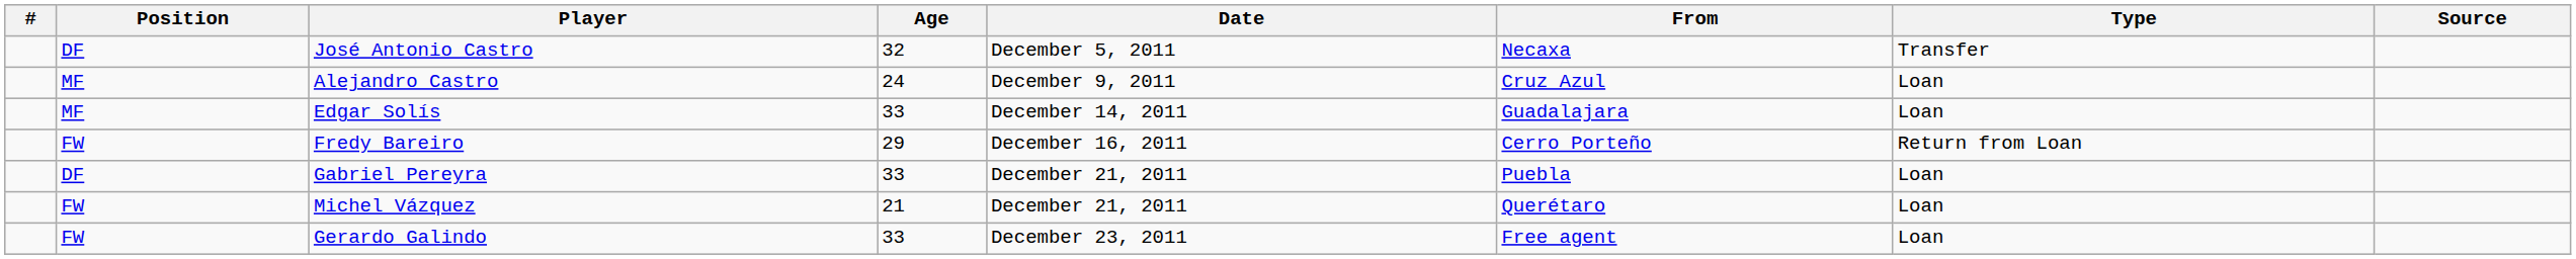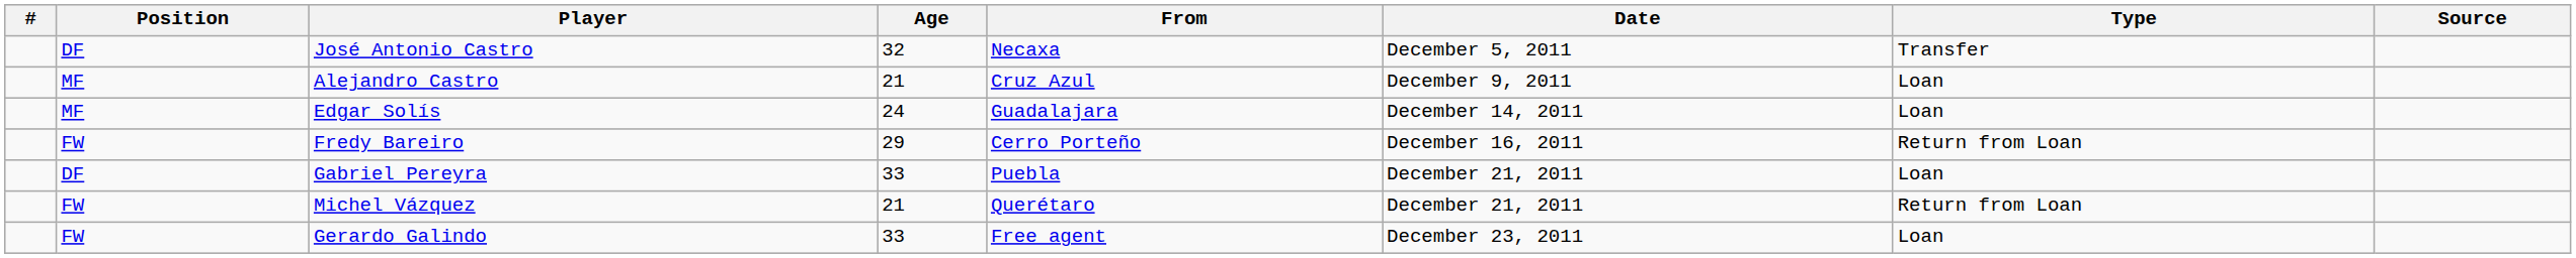 <table class="wikitable sortable" style="width:83%; text-align:center; font-size:95%; text-align:left;">
 <tr>
 <th><strong>#</strong></th>
 <th><strong>Position</strong></th>
 <th><strong>Player</strong></th>
 <th><strong>Age</strong></th>
+<th><strong>From</strong></th>
 <th><strong>Date</strong></th>
-<th><strong>From</strong></th>
 <th><strong>Type</strong></th>
 <th><strong>Source</strong></th>
 </tr>
 <tr>
 <td></td>
 <td><a href='#'>DF</a></td>
 <td> <a href='#'>José Antonio Castro</a></td>
 <td>32</td>
+<td> <a href='#'>Necaxa</a></td>
 <td>December 5, 2011</td>
-<td> <a href='#'>Necaxa</a></td>
 <td>Transfer</td>
 <td></td>
 </tr>
 <tr>
 <td></td>
 <td><a href='#'>MF</a></td>
 <td> <a href='#'>Alejandro Castro</a></td>
-<td>24</td>
+<td>21</td>
+<td> <a href='#'>Cruz Azul</a></td>
 <td>December 9, 2011</td>
-<td> <a href='#'>Cruz Azul</a></td>
 <td>Loan</td>
 <td></td>
 </tr>
 <tr>
 <td></td>
 <td><a href='#'>MF</a></td>
 <td> <a href='#'>Edgar Solís</a></td>
-<td>33</td>
+<td>24</td>
+<td> <a href='#'>Guadalajara</a></td>
 <td>December 14, 2011</td>
-<td> <a href='#'>Guadalajara</a></td>
 <td>Loan</td>
 <td></td>
 </tr>
 <tr>
 <td></td>
 <td><a href='#'>FW</a></td>
 <td> <a href='#'>Fredy Bareiro</a></td>
 <td>29</td>
+<td> <a href='#'>Cerro Porteño</a></td>
 <td>December 16, 2011</td>
-<td> <a href='#'>Cerro Porteño</a></td>
 <td>Return from Loan</td>
 <td></td>
 </tr>
 <tr>
 <td></td>
 <td><a href='#'>DF</a></td>
 <td> <a href='#'>Gabriel Pereyra</a></td>
 <td>33</td>
+<td> <a href='#'>Puebla</a></td>
 <td>December 21, 2011</td>
-<td> <a href='#'>Puebla</a></td>
 <td>Loan</td>
 <td></td>
 </tr>
 <tr>
 <td></td>
 <td><a href='#'>FW</a></td>
 <td> <a href='#'>Michel Vázquez</a></td>
 <td>21</td>
+<td> <a href='#'>Querétaro</a></td>
 <td>December 21, 2011</td>
-<td> <a href='#'>Querétaro</a></td>
-<td>Loan</td>
+<td>Return from Loan</td>
 <td></td>
 </tr>
 <tr>
 <td></td>
 <td><a href='#'>FW</a></td>
 <td> <a href='#'>Gerardo Galindo</a></td>
 <td>33</td>
+<td><a href='#'>Free agent</a></td>
 <td>December 23, 2011</td>
-<td><a href='#'>Free agent</a></td>
 <td>Loan</td>
 <td></td>
 </tr>
 </table>
